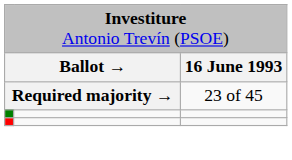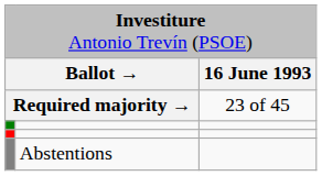 <table class="wikitable" style="text-align:center; font-size:98%;">
 <tr>
 <td colspan="3" align="center" bgcolor="#C0C0C0"><strong>Investiture</strong><br><a href='#'>Antonio Trevín</a> (<a href='#'>PSOE</a>)</td>
 </tr>
 <tr>
 <th colspan="2" style="width:150px;">Ballot →</th>
 <th>16 June 1993</th>
 </tr>
 <tr>
 <th colspan=2>Required majority →</th>
 <td>23 of 45 </td>
 </tr>
 <tr>
 <th style="width:1px; background:green;"></th>
 <td style="text-align:left;"></td>
 <td></td>
 </tr>
 <tr>
 <th style="background:red;"></th>
 <td style="text-align:left;"></td>
 <td></td>
 </tr>
+<tr>
+<th style="background:gray;"></th>
+<td style="text-align:left;">Abstentions</td>
+<td></td>
+</tr>
 </table>
